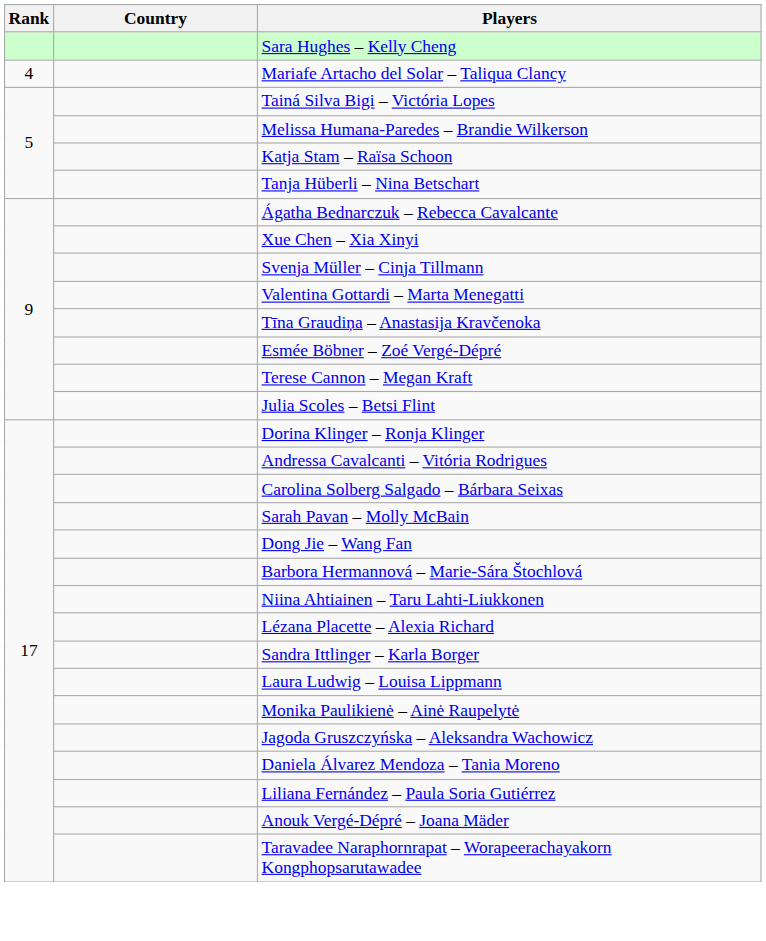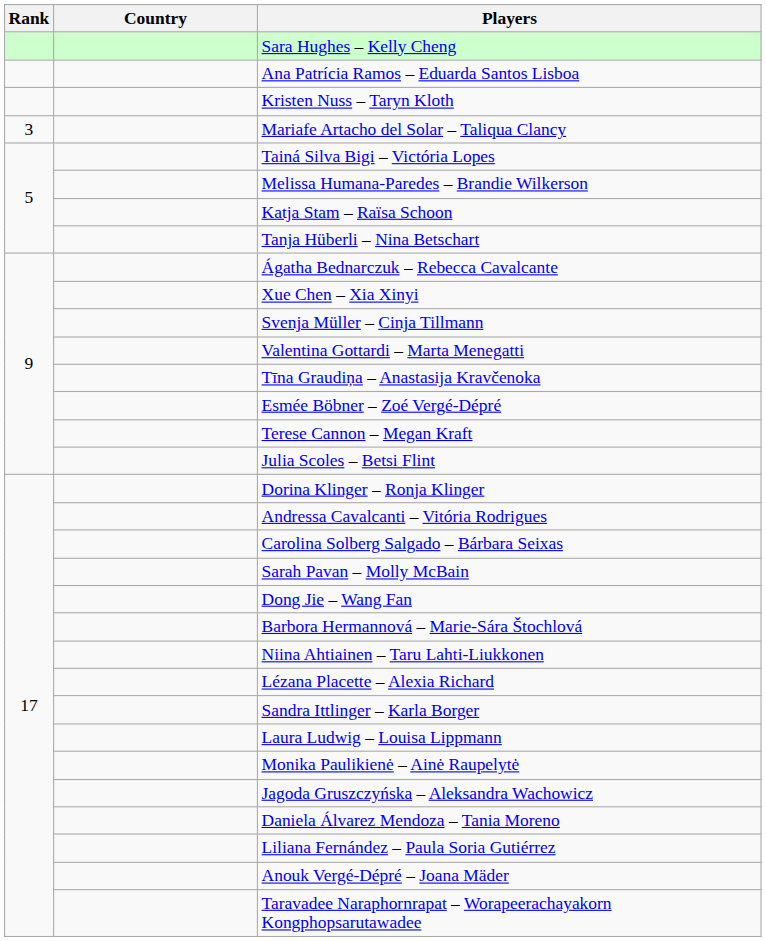 <table class=wikitable style="text-align:center;">
 <tr>
 <th>Rank</th>
 <th width=180>Country</th>
 <th width=455>Players</th>
 </tr>
 <tr bgcolor=ccffcc>
 <td></td>
 <td align=left></td>
 <td align=left><a href='#'>Sara Hughes</a> – <a href='#'>Kelly Cheng</a></td>
 </tr>
 <tr>
-<td>4</td>
+<td></td>
+<td align=left></td>
+<td align=left><a href='#'>Ana Patrícia Ramos</a> – <a href='#'>Eduarda Santos Lisboa</a></td>
+</tr>
+<tr>
+<td></td>
+<td align=left></td>
+<td align=left><a href='#'>Kristen Nuss</a> – <a href='#'>Taryn Kloth</a></td>
+</tr>
+<tr>
+<td>3</td>
 <td align=left></td>
 <td align=left><a href='#'>Mariafe Artacho del Solar</a> – <a href='#'>Taliqua Clancy</a></td>
 </tr>
 <tr>
 <td rowspan=4>5</td>
 <td align=left></td>
 <td align=left><a href='#'>Tainá Silva Bigi</a> – <a href='#'>Victória Lopes</a></td>
 </tr>
 <tr>
 <td align=left></td>
 <td align=left><a href='#'>Melissa Humana-Paredes</a> – <a href='#'>Brandie Wilkerson</a></td>
 </tr>
 <tr>
 <td align=left></td>
 <td align=left><a href='#'>Katja Stam</a> – <a href='#'>Raïsa Schoon</a></td>
 </tr>
 <tr>
 <td align=left></td>
 <td align=left><a href='#'>Tanja Hüberli</a> – <a href='#'>Nina Betschart</a></td>
 </tr>
 <tr>
 <td rowspan=8>9</td>
 <td align=left></td>
 <td align=left><a href='#'>Ágatha Bednarczuk</a> – <a href='#'>Rebecca Cavalcante</a></td>
 </tr>
 <tr>
 <td align=left></td>
 <td align=left><a href='#'>Xue Chen</a> – <a href='#'>Xia Xinyi</a></td>
 </tr>
 <tr>
 <td align=left></td>
 <td align=left><a href='#'>Svenja Müller</a> – <a href='#'>Cinja Tillmann</a></td>
 </tr>
 <tr>
 <td align=left></td>
 <td align=left><a href='#'>Valentina Gottardi</a> – <a href='#'>Marta Menegatti</a></td>
 </tr>
 <tr>
 <td align=left></td>
 <td align=left><a href='#'>Tīna Graudiņa</a> – <a href='#'>Anastasija Kravčenoka</a></td>
 </tr>
 <tr>
 <td align=left></td>
 <td align=left><a href='#'>Esmée Böbner</a> – <a href='#'>Zoé Vergé-Dépré</a></td>
 </tr>
 <tr>
 <td align=left></td>
 <td align=left><a href='#'>Terese Cannon</a> – <a href='#'>Megan Kraft</a></td>
 </tr>
 <tr>
 <td align=left></td>
 <td align=left><a href='#'>Julia Scoles</a> – <a href='#'>Betsi Flint</a></td>
 </tr>
 <tr>
 <td rowspan=16>17</td>
 <td align=left></td>
 <td align=left><a href='#'>Dorina Klinger</a> – <a href='#'>Ronja Klinger</a></td>
 </tr>
 <tr>
 <td align=left></td>
 <td align=left><a href='#'>Andressa Cavalcanti</a> – <a href='#'>Vitória Rodrigues</a></td>
 </tr>
 <tr>
 <td align=left></td>
 <td align=left><a href='#'>Carolina Solberg Salgado</a> – <a href='#'>Bárbara Seixas</a></td>
 </tr>
 <tr>
 <td align=left></td>
 <td align=left><a href='#'>Sarah Pavan</a> – <a href='#'>Molly McBain</a></td>
 </tr>
 <tr>
 <td align=left></td>
 <td align=left><a href='#'>Dong Jie</a> – <a href='#'>Wang Fan</a></td>
 </tr>
 <tr>
 <td align=left></td>
 <td align=left><a href='#'>Barbora Hermannová</a> – <a href='#'>Marie-Sára Štochlová</a></td>
 </tr>
 <tr>
 <td align=left></td>
 <td align=left><a href='#'>Niina Ahtiainen</a> – <a href='#'>Taru Lahti-Liukkonen</a></td>
 </tr>
 <tr>
 <td align=left></td>
 <td align=left><a href='#'>Lézana Placette</a> – <a href='#'>Alexia Richard</a></td>
 </tr>
 <tr>
 <td align=left></td>
 <td align=left><a href='#'>Sandra Ittlinger</a> – <a href='#'>Karla Borger</a></td>
 </tr>
 <tr>
 <td align=left></td>
 <td align=left><a href='#'>Laura Ludwig</a> – <a href='#'>Louisa Lippmann</a></td>
 </tr>
 <tr>
 <td align=left></td>
 <td align=left><a href='#'>Monika Paulikienė</a> – <a href='#'>Ainė Raupelytė</a></td>
 </tr>
 <tr>
 <td align=left></td>
 <td align=left><a href='#'>Jagoda Gruszczyńska</a> – <a href='#'>Aleksandra Wachowicz</a></td>
 </tr>
 <tr>
 <td align=left></td>
 <td align=left><a href='#'>Daniela Álvarez Mendoza</a> – <a href='#'>Tania Moreno</a></td>
 </tr>
 <tr>
 <td align=left></td>
 <td align=left><a href='#'>Liliana Fernández</a> – <a href='#'>Paula Soria Gutiérrez</a></td>
 </tr>
 <tr>
 <td align=left></td>
 <td align=left><a href='#'>Anouk Vergé-Dépré</a> – <a href='#'>Joana Mäder</a></td>
 </tr>
 <tr>
 <td align=left></td>
 <td align=left><a href='#'>Taravadee Naraphornrapat</a> – <a href='#'>Worapeerachayakorn Kongphopsarutawadee</a></td>
 </tr>
 </table>
